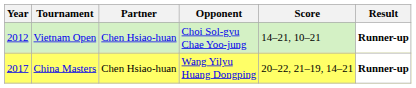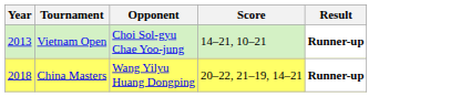 <table class="sortable wikitable" style="font-size: 90%;">
 <tr>
 <th>Year</th>
 <th>Tournament</th>
-<th>Partner</th>
 <th>Opponent</th>
 <th>Score</th>
 <th>Result</th>
 </tr>
 <tr style="background:#D4F1C5">
-<td align="center"><a href='#'>2012</a></td>
+<td align="center"><a href='#'>2013</a></td>
 <td align="left"><a href='#'>Vietnam Open</a></td>
-<td align="left"> <a href='#'>Chen Hsiao-huan</a></td>
 <td align="left"> <a href='#'>Choi Sol-gyu</a> <br>  <a href='#'>Chae Yoo-jung</a></td>
 <td align="left">14–21, 10–21</td>
 <td style="text-align:left; background:white"> <strong>Runner-up</strong></td>
 </tr>
 <tr style="background:#FFFF67">
-<td align="center"><a href='#'>2017</a></td>
+<td align="center"><a href='#'>2018</a></td>
 <td align="left"><a href='#'>China Masters</a></td>
-<td align="left"> Chen Hsiao-huan</td>
 <td align="left"> <a href='#'>Wang Yilyu</a> <br>  <a href='#'>Huang Dongping</a></td>
 <td align="left">20–22, 21–19, 14–21</td>
 <td style="text-align:left; background:white"> <strong>Runner-up</strong></td>
 </tr>
 </table>
